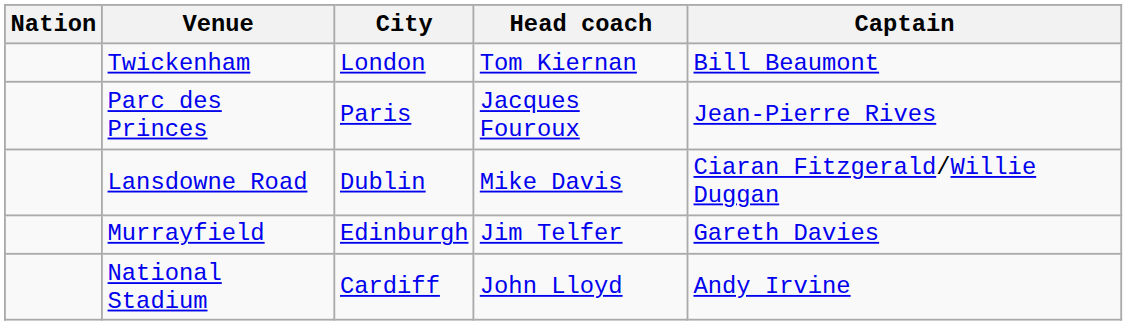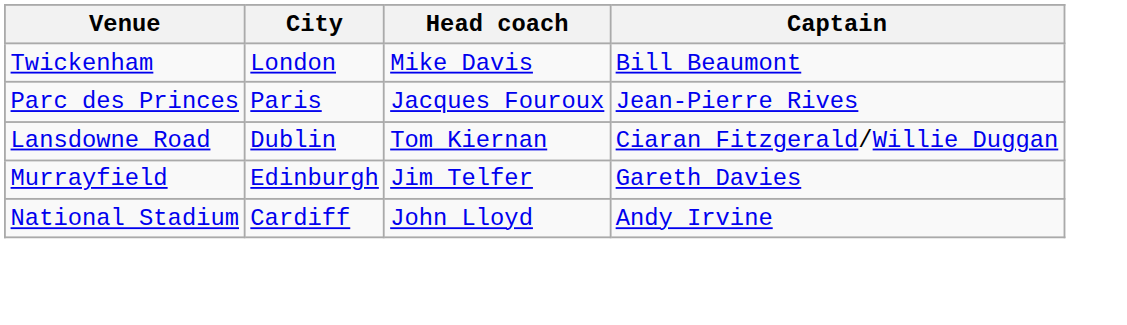 <table class="wikitable">
 <tr>
-<th><strong>Nation</strong></th>
 <th><strong>Venue</strong></th>
 <th><strong>City</strong></th>
 <th><strong>Head coach</strong></th>
 <th><strong>Captain</strong></th>
 </tr>
 <tr>
-<td></td>
 <td><a href='#'>Twickenham</a></td>
 <td><a href='#'>London</a></td>
-<td><a href='#'>Tom Kiernan</a></td>
+<td><a href='#'>Mike Davis</a></td>
 <td><a href='#'>Bill Beaumont</a></td>
 </tr>
 <tr>
-<td></td>
 <td><a href='#'>Parc des Princes</a></td>
 <td><a href='#'>Paris</a></td>
 <td><a href='#'>Jacques Fouroux</a></td>
 <td><a href='#'>Jean-Pierre Rives</a></td>
 </tr>
 <tr>
-<td></td>
 <td><a href='#'>Lansdowne Road</a></td>
 <td><a href='#'>Dublin</a></td>
-<td><a href='#'>Mike Davis</a></td>
+<td><a href='#'>Tom Kiernan</a></td>
 <td><a href='#'>Ciaran Fitzgerald</a>/<a href='#'>Willie Duggan</a></td>
 </tr>
 <tr>
-<td></td>
 <td><a href='#'>Murrayfield</a></td>
 <td><a href='#'>Edinburgh</a></td>
 <td><a href='#'>Jim Telfer</a></td>
 <td><a href='#'>Gareth Davies</a></td>
 </tr>
 <tr>
-<td></td>
 <td><a href='#'>National Stadium</a></td>
 <td><a href='#'>Cardiff</a></td>
 <td><a href='#'>John Lloyd</a></td>
 <td><a href='#'>Andy Irvine</a></td>
 </tr>
 </table>
